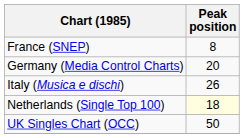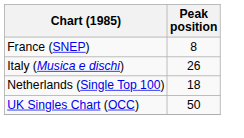 <table class="wikitable sortable plainrowheaders" style="text-align:center">
 <tr>
 <th>Chart (1985)</th>
 <th>Peak<br>position</th>
 </tr>
 <tr>
 <td align="left">France (<a href='#'>SNEP</a>)</td>
 <td align="center">8</td>
 </tr>
 <tr>
-<td align="left">Germany (<a href='#'>Media Control Charts</a>)</td>
-<td align="center">20</td>
-</tr>
-<tr>
 <td align="left">Italy (<em><a href='#'>Musica e dischi</a></em>)</td>
 <td align="center">26</td>
 </tr>
 <tr>
 <td align="left">Netherlands (<a href='#'>Single Top 100</a>)</td>
-<td align="center" style="background: lightyellow;">18</td>
+<td align="center">18</td>
 </tr>
 <tr>
 <td align="left"><a href='#'>UK Singles Chart</a> (<a href='#'>OCC</a>)</td>
 <td align="center">50</td>
 </tr>
 <tr>
 </tr>
 </table>
